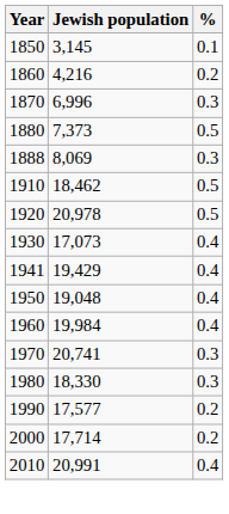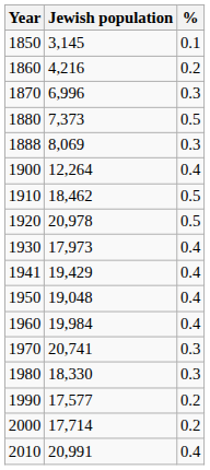 <table class="wikitable">
 <tr>
 <th>Year</th>
 <th>Jewish population</th>
 <th>%</th>
 </tr>
 <tr>
 <td>1850</td>
 <td>3,145</td>
 <td>0.1</td>
 </tr>
 <tr>
 <td>1860</td>
 <td>4,216</td>
 <td>0.2</td>
 </tr>
 <tr>
 <td>1870</td>
 <td>6,996</td>
 <td>0.3</td>
 </tr>
 <tr>
 <td>1880</td>
 <td>7,373</td>
 <td>0.5</td>
 </tr>
 <tr>
 <td>1888</td>
 <td>8,069</td>
 <td>0.3</td>
 </tr>
 <tr>
+<td>1900</td>
+<td>12,264</td>
+<td>0.4</td>
+</tr>
+<tr>
 <td>1910</td>
 <td>18,462</td>
 <td>0.5</td>
 </tr>
 <tr>
 <td>1920</td>
 <td>20,978</td>
 <td>0.5</td>
 </tr>
 <tr>
 <td>1930</td>
-<td>17,073</td>
+<td>17,973</td>
 <td>0.4</td>
 </tr>
 <tr>
 <td>1941</td>
 <td>19,429</td>
 <td>0.4</td>
 </tr>
 <tr>
 <td>1950</td>
 <td>19,048</td>
 <td>0.4</td>
 </tr>
 <tr>
 <td>1960</td>
 <td>19,984</td>
 <td>0.4</td>
 </tr>
 <tr>
 <td>1970</td>
 <td>20,741</td>
 <td>0.3</td>
 </tr>
 <tr>
 <td>1980</td>
 <td>18,330</td>
 <td>0.3</td>
 </tr>
 <tr>
 <td>1990</td>
 <td>17,577</td>
 <td>0.2</td>
 </tr>
 <tr>
 <td>2000</td>
 <td>17,714</td>
 <td>0.2</td>
 </tr>
 <tr>
 <td>2010</td>
 <td>20,991</td>
 <td>0.4</td>
 </tr>
 </table>
